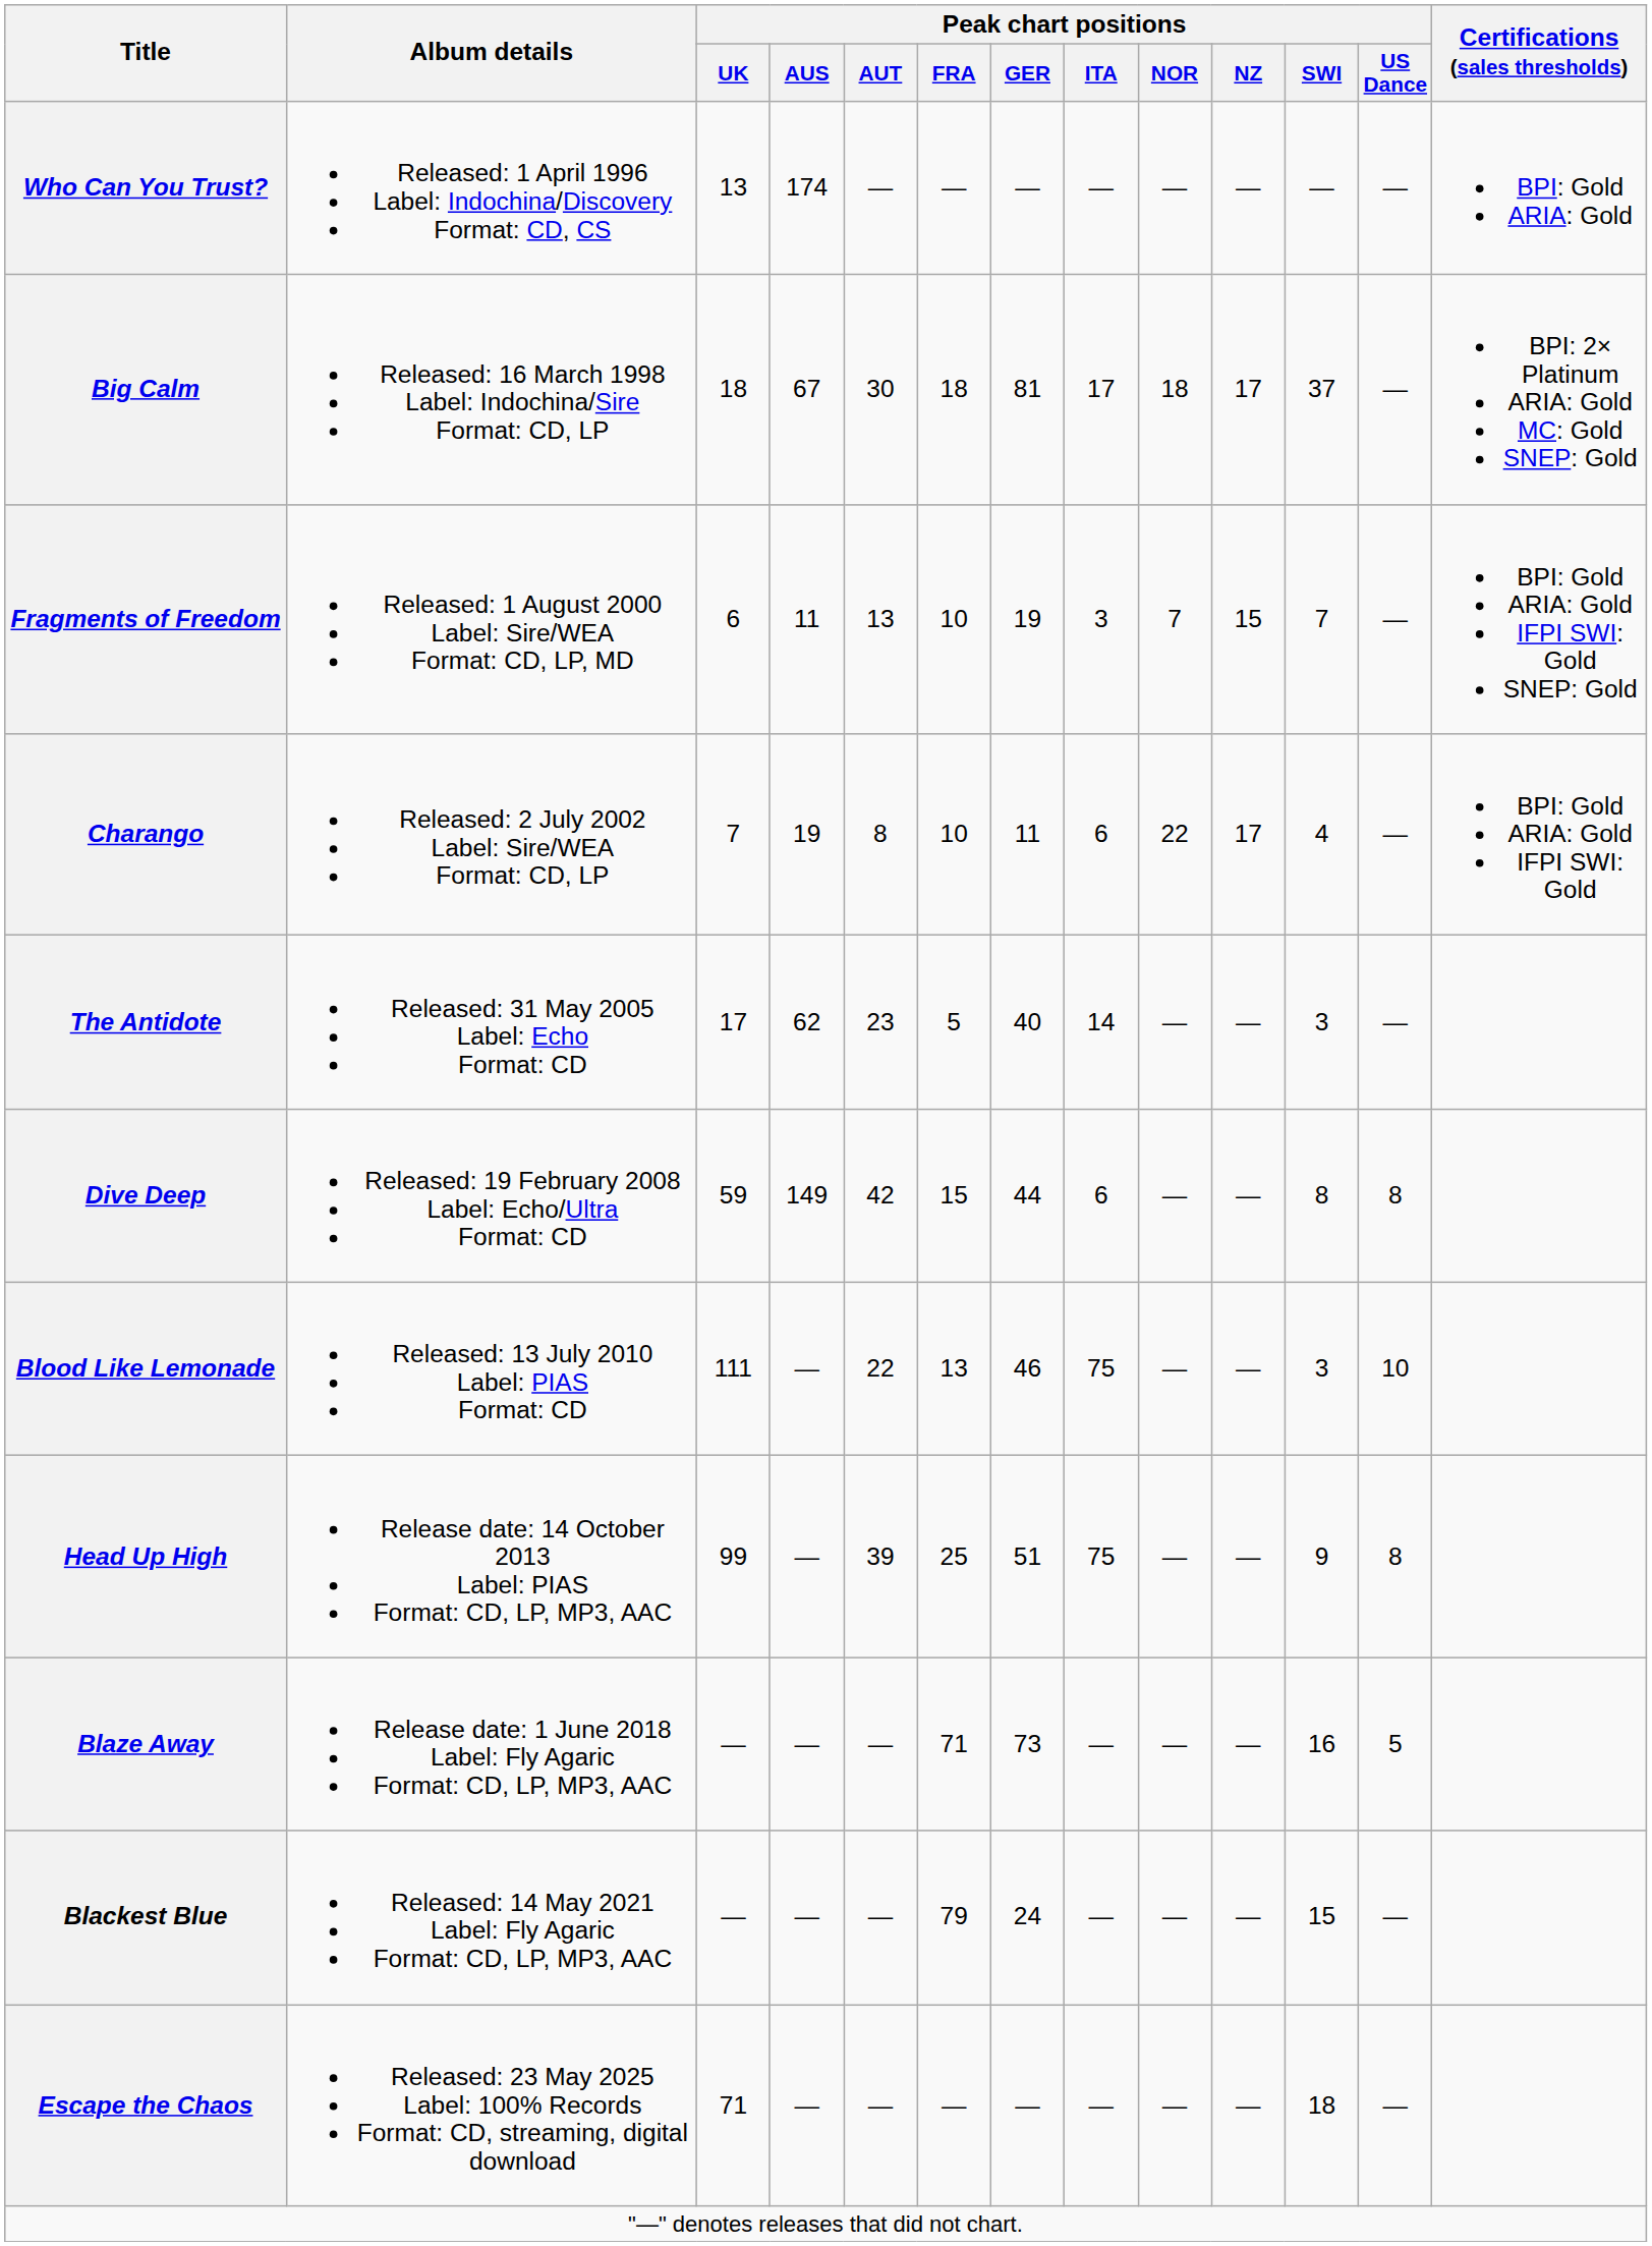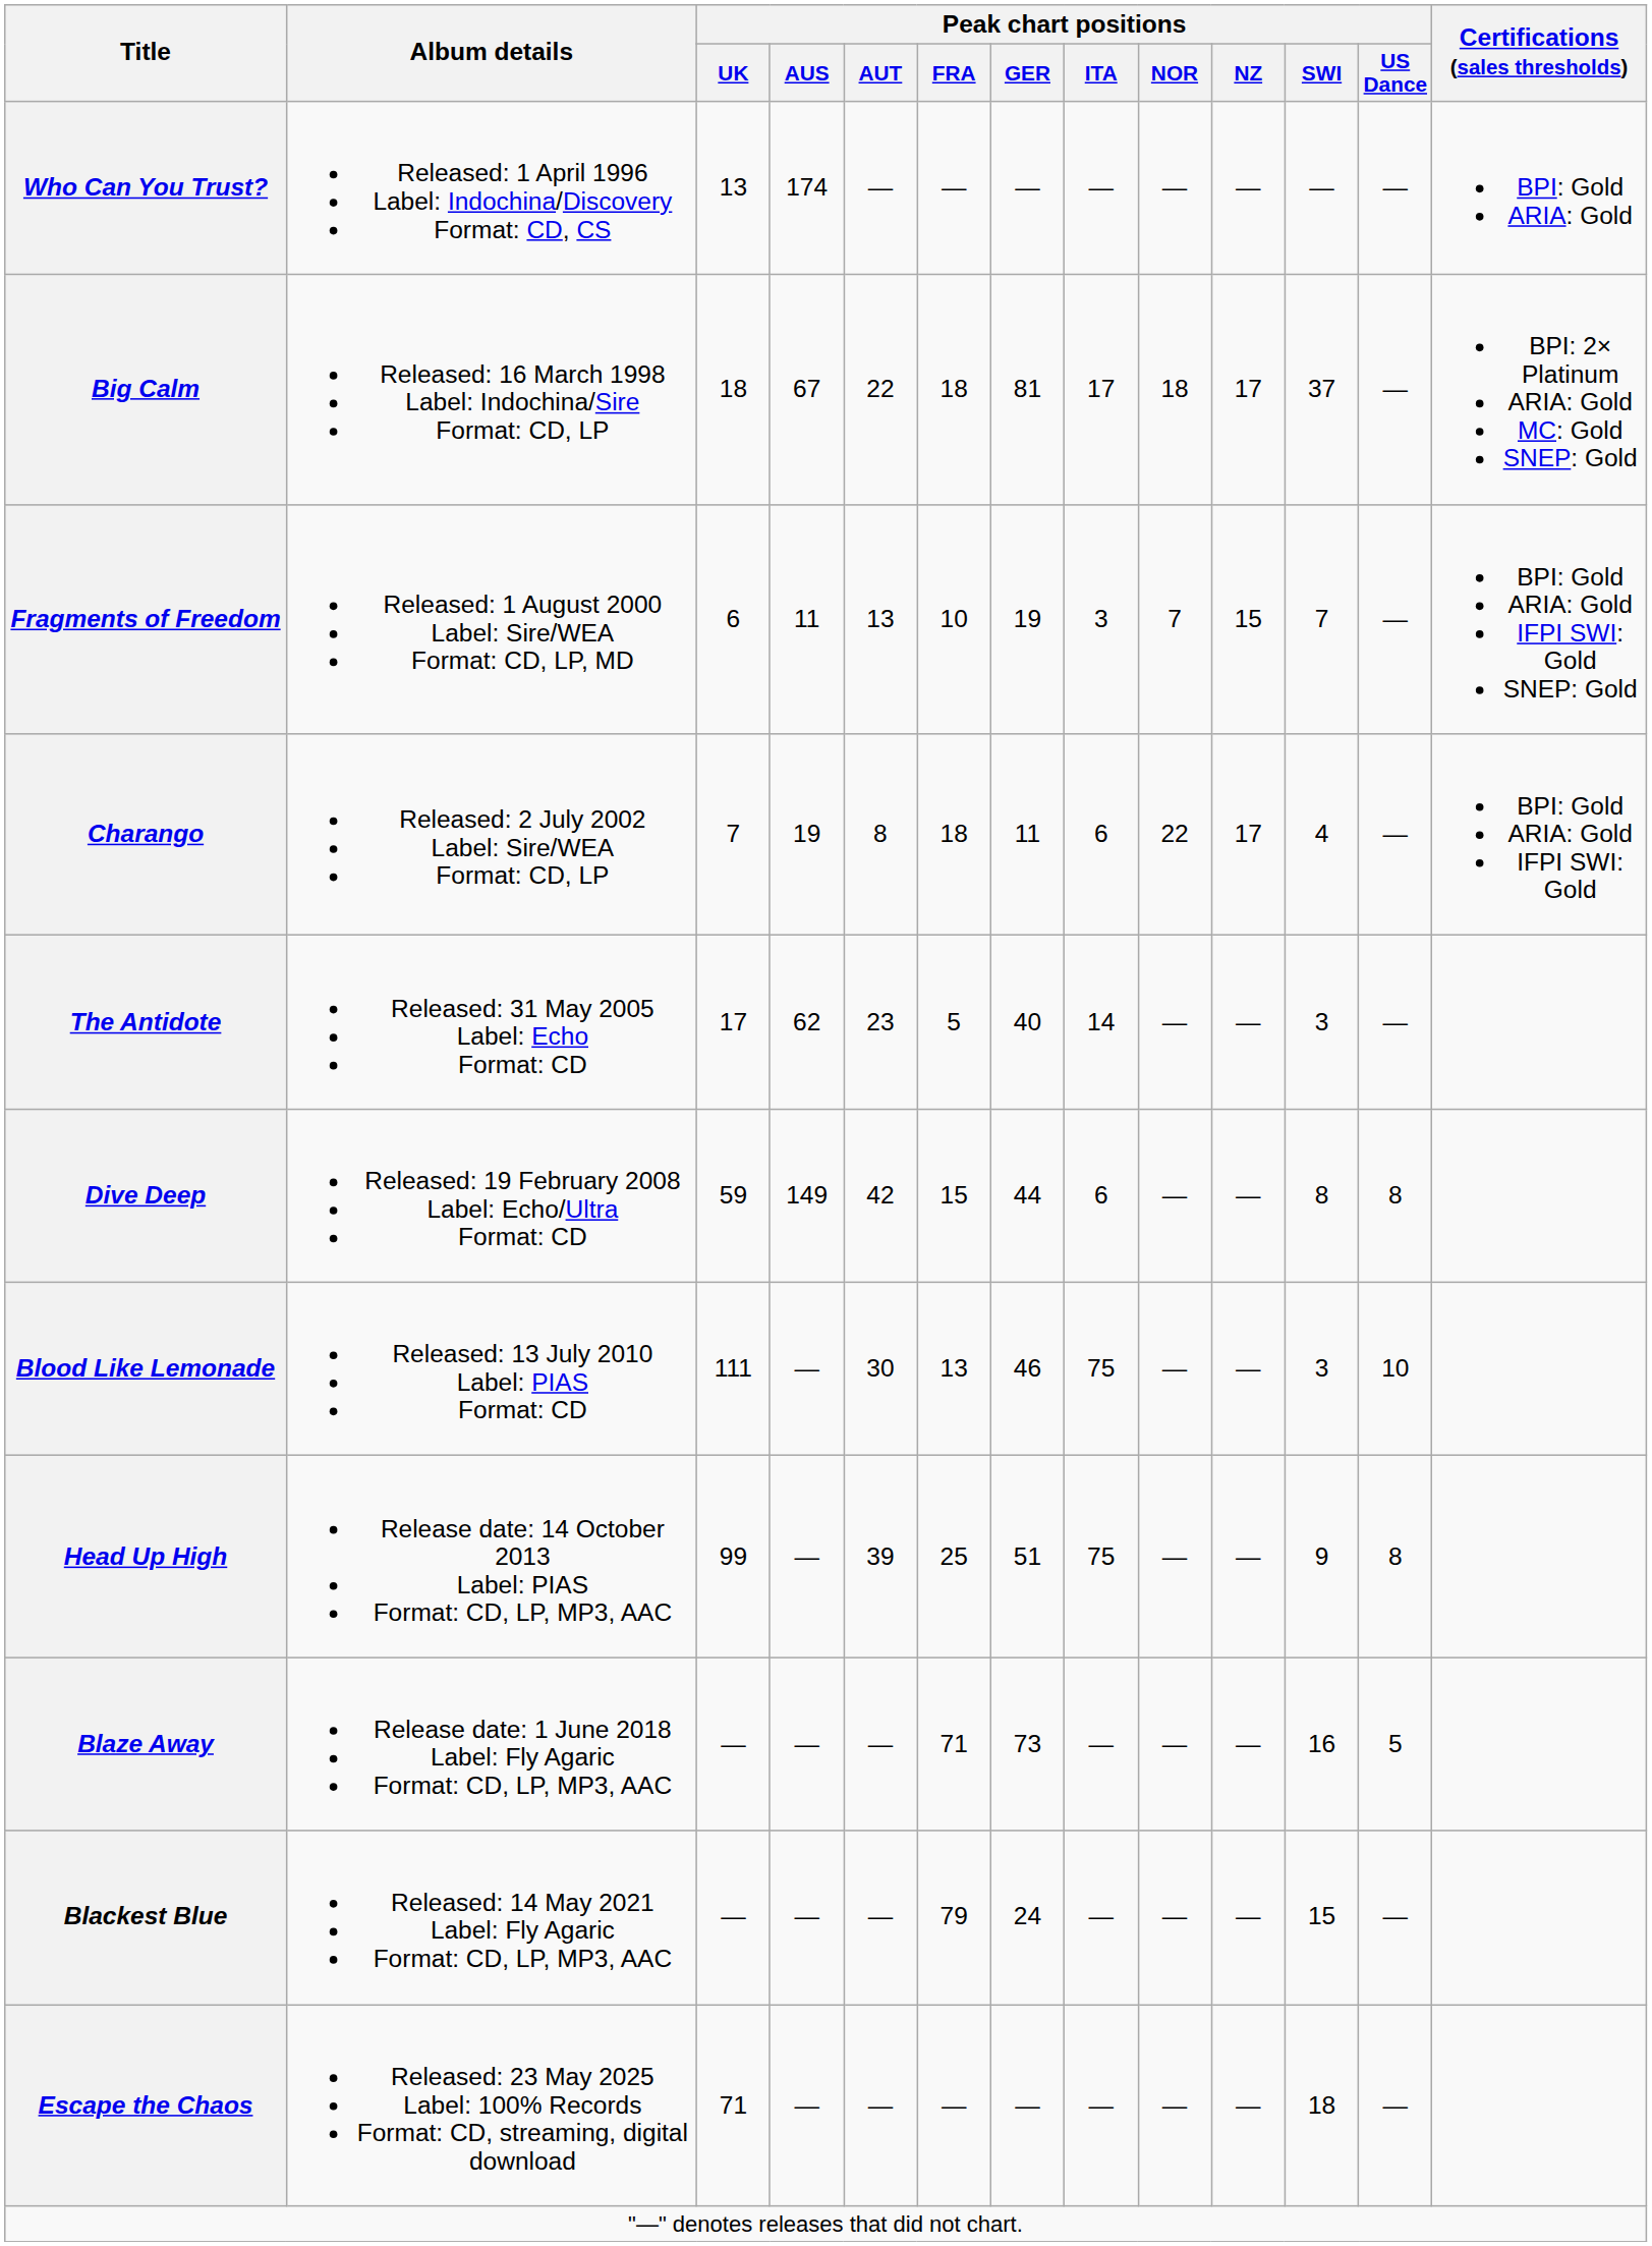 <table class="wikitable plainrowheaders" style="text-align:center">
 <tr>
 <th rowspan="2">Title</th>
 <th rowspan="2" style="width:16em;">Album details</th>
 <th colspan="10">Peak chart positions</th>
 <th style="width:130px;" rowspan="2"><a href='#'>Certifications</a><br><small>(<a href='#'>sales thresholds</a>)</small></th>
 </tr>
 <tr>
 <th style="width:3em;font-size:85%;"><a href='#'>UK</a><br></th>
 <th style="width:3em;font-size:85%;"><a href='#'>AUS</a><br></th>
 <th style="width:3em;font-size:85%;"><a href='#'>AUT</a><br></th>
 <th style="width:3em;font-size:85%;"><a href='#'>FRA</a><br></th>
 <th style="width:3em;font-size:85%;"><a href='#'>GER</a></th>
 <th style="width:3em;font-size:85%;"><a href='#'>ITA</a><br></th>
 <th style="width:3em;font-size:85%;"><a href='#'>NOR</a><br></th>
 <th style="width:3em;font-size:85%;"><a href='#'>NZ</a><br></th>
 <th style="width:3em;font-size:85%;"><a href='#'>SWI</a><br></th>
 <th style="width:3em;font-size:85%;"><a href='#'>US <br>Dance</a><br></th>
 </tr>
 <tr>
 <th scope="row"><em><a href='#'>Who Can You Trust?</a></em></th>
 <td><br><ul><li>Released: 1 April 1996</li><li>Label: <a href='#'>Indochina</a>/<a href='#'>Discovery</a></li><li>Format: <a href='#'>CD</a>, <a href='#'>CS</a></li></ul></td>
 <td>13</td>
 <td>174</td>
 <td>—</td>
 <td>—</td>
 <td>—</td>
 <td>—</td>
 <td>—</td>
 <td>—</td>
 <td>—</td>
 <td>—</td>
 <td><br><ul><li><a href='#'>BPI</a>: Gold</li><li><a href='#'>ARIA</a>: Gold</li></ul></td>
 </tr>
 <tr>
 <th scope="row"><em><a href='#'>Big Calm</a></em></th>
 <td><br><ul><li>Released: 16 March 1998</li><li>Label: Indochina/<a href='#'>Sire</a></li><li>Format: CD, LP</li></ul></td>
 <td>18</td>
 <td>67</td>
-<td>30</td>
+<td>22</td>
 <td>18</td>
 <td>81<br></td>
 <td>17</td>
 <td>18</td>
 <td>17</td>
 <td>37</td>
 <td>—</td>
 <td><br><ul><li>BPI: 2× Platinum</li><li>ARIA: Gold</li><li><a href='#'>MC</a>: Gold</li><li><a href='#'>SNEP</a>: Gold</li></ul></td>
 </tr>
 <tr>
 <th scope="row"><em><a href='#'>Fragments of Freedom</a></em></th>
 <td><br><ul><li>Released: 1 August 2000</li><li>Label: Sire/WEA</li><li>Format: CD, LP, MD</li></ul></td>
 <td>6</td>
 <td>11</td>
 <td>13</td>
 <td>10</td>
 <td>19<br></td>
 <td>3</td>
 <td>7</td>
 <td>15</td>
 <td>7</td>
 <td>—</td>
 <td><br><ul><li>BPI: Gold</li><li>ARIA: Gold</li><li><a href='#'>IFPI SWI</a>: Gold</li><li>SNEP: Gold</li></ul></td>
 </tr>
 <tr>
 <th scope="row"><em><a href='#'>Charango</a></em></th>
 <td><br><ul><li>Released: 2 July 2002</li><li>Label: Sire/WEA</li><li>Format: CD, LP</li></ul></td>
 <td>7</td>
 <td>19</td>
 <td>8</td>
-<td>10</td>
+<td>18</td>
 <td>11<br></td>
 <td>6</td>
 <td>22</td>
 <td>17</td>
 <td>4</td>
 <td>—</td>
 <td><br><ul><li>BPI: Gold</li><li>ARIA: Gold</li><li>IFPI SWI: Gold</li></ul></td>
 </tr>
 <tr>
 <th scope="row"><em><a href='#'>The Antidote</a></em></th>
 <td><br><ul><li>Released: 31 May 2005</li><li>Label: <a href='#'>Echo</a></li><li>Format: CD</li></ul></td>
 <td>17</td>
 <td>62</td>
 <td>23</td>
 <td>5</td>
 <td>40<br></td>
 <td>14</td>
 <td>—</td>
 <td>—</td>
 <td>3</td>
 <td>—</td>
 <td></td>
 </tr>
 <tr>
 <th scope="row"><em><a href='#'>Dive Deep</a></em></th>
 <td><br><ul><li>Released: 19 February 2008</li><li>Label: Echo/<a href='#'>Ultra</a></li><li>Format: CD</li></ul></td>
 <td>59</td>
 <td>149</td>
 <td>42</td>
 <td>15</td>
 <td>44<br></td>
 <td>6</td>
 <td>—</td>
 <td>—</td>
 <td>8</td>
 <td>8</td>
 <td></td>
 </tr>
 <tr>
 <th scope="row"><em><a href='#'>Blood Like Lemonade</a></em></th>
 <td><br><ul><li>Released: 13 July 2010</li><li>Label: <a href='#'>PIAS</a></li><li>Format: CD</li></ul></td>
 <td>111</td>
 <td>—</td>
-<td>22</td>
+<td>30</td>
 <td>13</td>
 <td>46<br></td>
 <td>75</td>
 <td>—</td>
 <td>—</td>
 <td>3</td>
 <td>10</td>
 <td></td>
 </tr>
 <tr>
 <th scope="row"><em><a href='#'>Head Up High</a></em></th>
 <td><br><ul><li>Release date: 14 October 2013</li><li>Label: PIAS</li><li>Format: CD, LP, MP3, AAC</li></ul></td>
 <td>99</td>
 <td>—</td>
 <td>39</td>
 <td>25</td>
 <td>51<br></td>
 <td>75</td>
 <td>—</td>
 <td>—</td>
 <td>9</td>
 <td>8</td>
 <td></td>
 </tr>
 <tr>
 <th scope="row"><em><a href='#'>Blaze Away</a></em></th>
 <td><br><ul><li>Release date: 1 June 2018</li><li>Label: Fly Agaric</li><li>Format: CD, LP, MP3, AAC</li></ul></td>
 <td>—</td>
 <td>—</td>
 <td>—</td>
 <td>71</td>
 <td>73<br></td>
 <td>—</td>
 <td>—</td>
 <td>—</td>
 <td>16</td>
 <td>5</td>
 <td></td>
 </tr>
 <tr>
 <th scope="row"><em>Blackest Blue</em></th>
 <td><br><ul><li>Released: 14 May 2021</li><li>Label: Fly Agaric</li><li>Format: CD, LP, MP3, AAC</li></ul></td>
 <td>—</td>
 <td>—</td>
 <td>—</td>
 <td>79</td>
 <td>24<br></td>
 <td>—</td>
 <td>—</td>
 <td>—</td>
 <td>15</td>
 <td>—</td>
 <td></td>
 </tr>
 <tr>
 <th scope="row"><em><a href='#'>Escape the Chaos</a></em></th>
 <td><br><ul><li>Released: 23 May 2025</li><li>Label: 100% Records</li><li>Format: CD, streaming, digital download</li></ul></td>
 <td>71</td>
 <td>—</td>
 <td>—</td>
 <td>—</td>
 <td>—</td>
 <td>—</td>
 <td>—</td>
 <td>—</td>
 <td>18</td>
 <td>—</td>
 <td></td>
 </tr>
 <tr>
 <td colspan="13" style="font-size:90%;">"—" denotes releases that did not chart.</td>
 </tr>
 </table>
